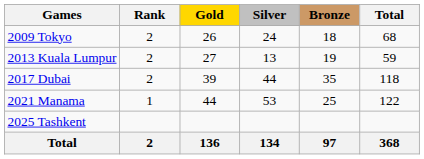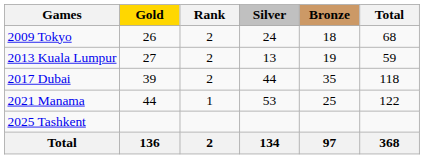 <table class="wikitable sortable" style="margin-top:0em; text-align:center; font-size:100%;">
 <tr>
 <th>Games</th>
+<th style="background:gold; width:4em;"><strong>Gold</strong></th>
 <th style="width:4em;">Rank</th>
-<th style="background:gold; width:4em;"><strong>Gold</strong></th>
 <th style="background:silver; width:4em;"><strong>Silver</strong></th>
 <th style="background:#cc9966; width:4em;"><strong>Bronze</strong></th>
 <th style="width:4em;">Total</th>
 </tr>
 <tr>
 <td align=left><a href='#'>2009 Tokyo</a></td>
+<td>26</td>
 <td>2</td>
-<td>26</td>
 <td>24</td>
 <td>18</td>
 <td>68</td>
 </tr>
 <tr>
 <td align=left><a href='#'>2013 Kuala Lumpur</a></td>
+<td>27</td>
 <td>2</td>
-<td>27</td>
 <td>13</td>
 <td>19</td>
 <td>59</td>
 </tr>
 <tr>
 <td align=left><a href='#'>2017 Dubai</a></td>
+<td>39</td>
 <td>2</td>
-<td>39</td>
 <td>44</td>
 <td>35</td>
 <td>118</td>
 </tr>
 <tr>
 <td align=left><a href='#'>2021 Manama</a></td>
+<td>44</td>
 <td>1</td>
-<td>44</td>
 <td>53</td>
 <td>25</td>
 <td>122</td>
 </tr>
 <tr>
 <td align=left><a href='#'>2025 Tashkent</a></td>
 <td></td>
 <td></td>
 <td></td>
 <td></td>
 <td></td>
 </tr>
 <tr>
 <th>Total</th>
+<th>136</th>
 <th>2</th>
-<th>136</th>
 <th>134</th>
 <th>97</th>
 <th>368</th>
 </tr>
 </table>
